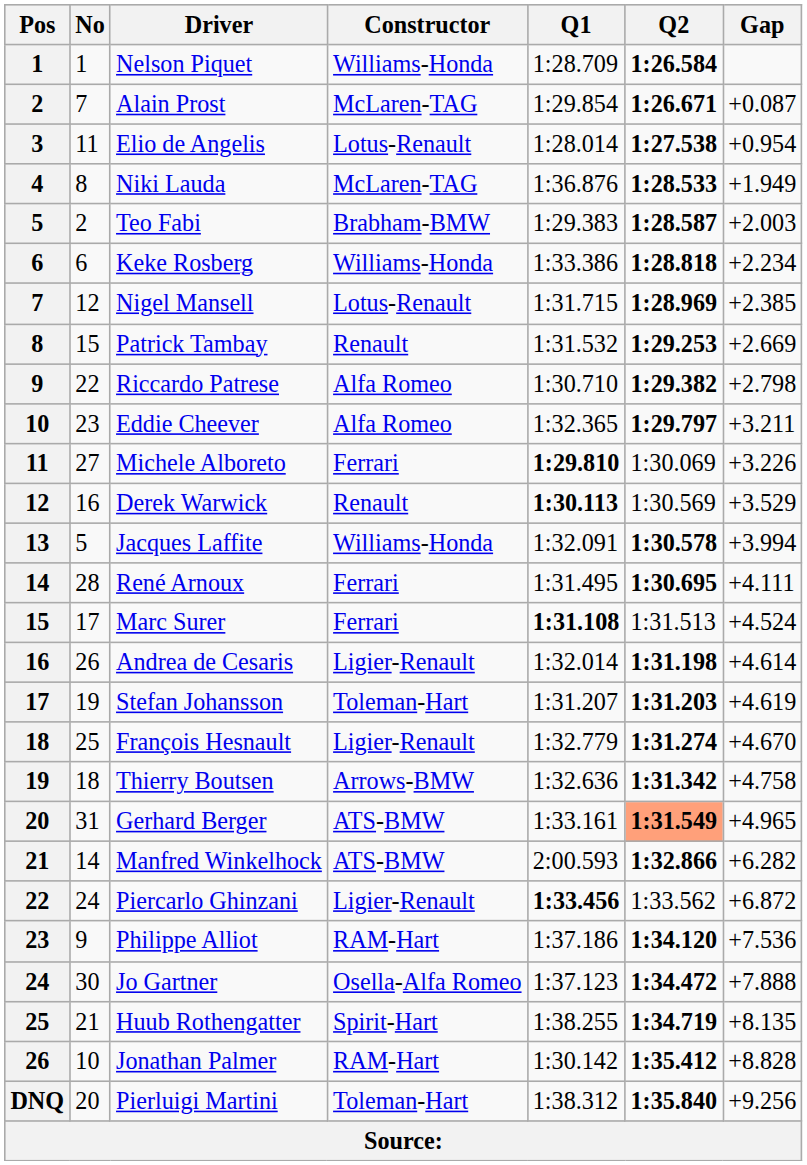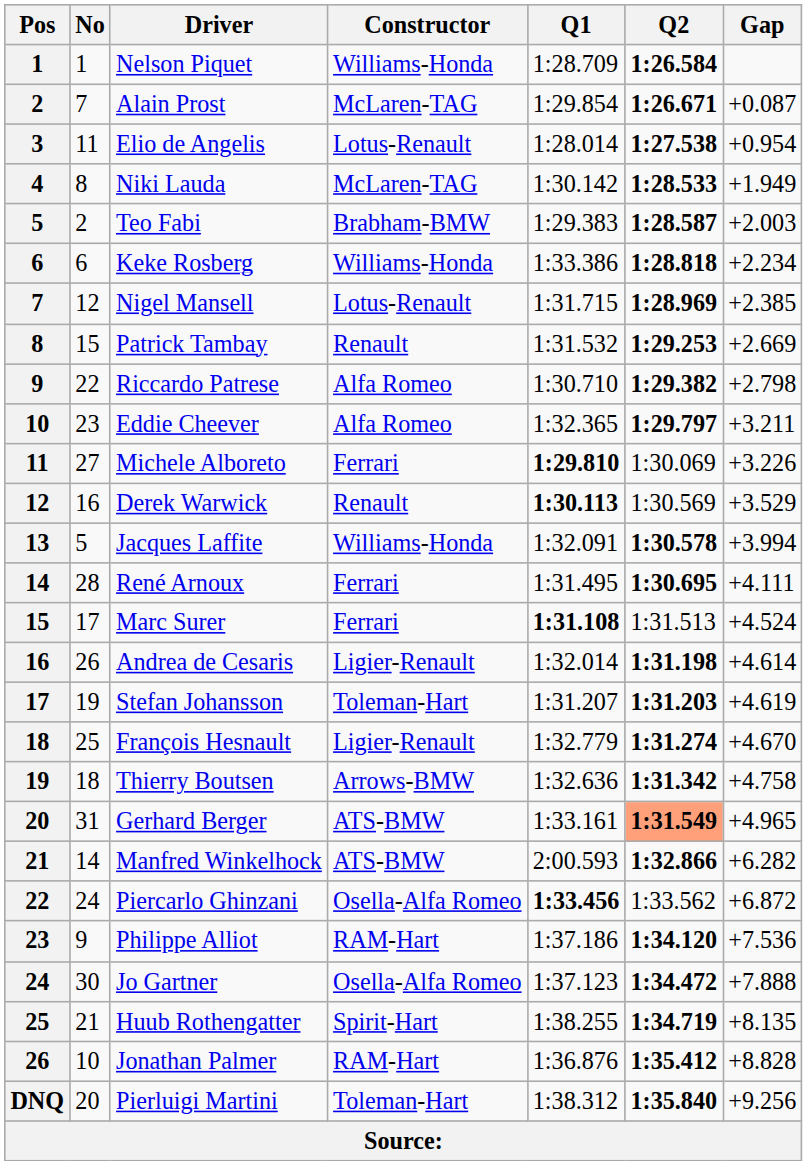 <table class="wikitable sortable" style="font-size: 95%;">
 <tr>
 <th>Pos</th>
 <th>No</th>
 <th>Driver</th>
 <th>Constructor</th>
 <th>Q1</th>
 <th>Q2</th>
 <th>Gap</th>
 </tr>
 <tr>
 <th>1</th>
 <td>1</td>
 <td> <a href='#'>Nelson Piquet</a></td>
 <td><a href='#'>Williams</a>-<a href='#'>Honda</a></td>
 <td>1:28.709</td>
 <td><strong>1:26.584</strong></td>
 <td></td>
 </tr>
 <tr>
 <th>2</th>
 <td>7</td>
 <td> <a href='#'>Alain Prost</a></td>
 <td><a href='#'>McLaren</a>-<a href='#'>TAG</a></td>
 <td>1:29.854</td>
 <td><strong>1:26.671</strong></td>
 <td>+0.087</td>
 </tr>
 <tr>
 <th>3</th>
 <td>11</td>
 <td> <a href='#'>Elio de Angelis</a></td>
 <td><a href='#'>Lotus</a>-<a href='#'>Renault</a></td>
 <td>1:28.014</td>
 <td><strong>1:27.538</strong></td>
 <td>+0.954</td>
 </tr>
 <tr>
 <th>4</th>
 <td>8</td>
 <td> <a href='#'>Niki Lauda</a></td>
 <td><a href='#'>McLaren</a>-<a href='#'>TAG</a></td>
-<td>1:36.876</td>
+<td>1:30.142</td>
 <td><strong>1:28.533</strong></td>
 <td>+1.949</td>
 </tr>
 <tr>
 <th>5</th>
 <td>2</td>
 <td> <a href='#'>Teo Fabi</a></td>
 <td><a href='#'>Brabham</a>-<a href='#'>BMW</a></td>
 <td>1:29.383</td>
 <td><strong>1:28.587</strong></td>
 <td>+2.003</td>
 </tr>
 <tr>
 <th>6</th>
 <td>6</td>
 <td> <a href='#'>Keke Rosberg</a></td>
 <td><a href='#'>Williams</a>-<a href='#'>Honda</a></td>
 <td>1:33.386</td>
 <td><strong>1:28.818</strong></td>
 <td>+2.234</td>
 </tr>
 <tr>
 <th>7</th>
 <td>12</td>
 <td> <a href='#'>Nigel Mansell</a></td>
 <td><a href='#'>Lotus</a>-<a href='#'>Renault</a></td>
 <td>1:31.715</td>
 <td><strong>1:28.969</strong></td>
 <td>+2.385</td>
 </tr>
 <tr>
 <th>8</th>
 <td>15</td>
 <td> <a href='#'>Patrick Tambay</a></td>
 <td><a href='#'>Renault</a></td>
 <td>1:31.532</td>
 <td><strong>1:29.253</strong></td>
 <td>+2.669</td>
 </tr>
 <tr>
 <th>9</th>
 <td>22</td>
 <td> <a href='#'>Riccardo Patrese</a></td>
 <td><a href='#'>Alfa Romeo</a></td>
 <td>1:30.710</td>
 <td><strong>1:29.382</strong></td>
 <td>+2.798</td>
 </tr>
 <tr>
 <th>10</th>
 <td>23</td>
 <td> <a href='#'>Eddie Cheever</a></td>
 <td><a href='#'>Alfa Romeo</a></td>
 <td>1:32.365</td>
 <td><strong>1:29.797</strong></td>
 <td>+3.211</td>
 </tr>
 <tr>
 <th>11</th>
 <td>27</td>
 <td> <a href='#'>Michele Alboreto</a></td>
 <td><a href='#'>Ferrari</a></td>
 <td><strong>1:29.810</strong></td>
 <td>1:30.069</td>
 <td>+3.226</td>
 </tr>
 <tr>
 <th>12</th>
 <td>16</td>
 <td> <a href='#'>Derek Warwick</a></td>
 <td><a href='#'>Renault</a></td>
 <td><strong>1:30.113</strong></td>
 <td>1:30.569</td>
 <td>+3.529</td>
 </tr>
 <tr>
 <th>13</th>
 <td>5</td>
 <td> <a href='#'>Jacques Laffite</a></td>
 <td><a href='#'>Williams</a>-<a href='#'>Honda</a></td>
 <td>1:32.091</td>
 <td><strong>1:30.578</strong></td>
 <td>+3.994</td>
 </tr>
 <tr>
 <th>14</th>
 <td>28</td>
 <td> <a href='#'>René Arnoux</a></td>
 <td><a href='#'>Ferrari</a></td>
 <td>1:31.495</td>
 <td><strong>1:30.695</strong></td>
 <td>+4.111</td>
 </tr>
 <tr>
 <th>15</th>
 <td>17</td>
 <td> <a href='#'>Marc Surer</a></td>
 <td><a href='#'>Ferrari</a></td>
 <td><strong>1:31.108</strong></td>
 <td>1:31.513</td>
 <td>+4.524</td>
 </tr>
 <tr>
 <th>16</th>
 <td>26</td>
 <td> <a href='#'>Andrea de Cesaris</a></td>
 <td><a href='#'>Ligier</a>-<a href='#'>Renault</a></td>
 <td>1:32.014</td>
 <td><strong>1:31.198</strong></td>
 <td>+4.614</td>
 </tr>
 <tr>
 <th>17</th>
 <td>19</td>
 <td> <a href='#'>Stefan Johansson</a></td>
 <td><a href='#'>Toleman</a>-<a href='#'>Hart</a></td>
 <td>1:31.207</td>
 <td><strong>1:31.203</strong></td>
 <td>+4.619</td>
 </tr>
 <tr>
 <th>18</th>
 <td>25</td>
 <td> <a href='#'>François Hesnault</a></td>
 <td><a href='#'>Ligier</a>-<a href='#'>Renault</a></td>
 <td>1:32.779</td>
 <td><strong>1:31.274</strong></td>
 <td>+4.670</td>
 </tr>
 <tr>
 <th>19</th>
 <td>18</td>
 <td> <a href='#'>Thierry Boutsen</a></td>
 <td><a href='#'>Arrows</a>-<a href='#'>BMW</a></td>
 <td>1:32.636</td>
 <td><strong>1:31.342</strong></td>
 <td>+4.758</td>
 </tr>
 <tr>
 <th>20</th>
 <td>31</td>
 <td> <a href='#'>Gerhard Berger</a></td>
 <td><a href='#'>ATS</a>-<a href='#'>BMW</a></td>
 <td>1:33.161</td>
 <td style="background: lightsalmon;"><strong>1:31.549</strong></td>
 <td>+4.965</td>
 </tr>
 <tr>
 <th>21</th>
 <td>14</td>
 <td> <a href='#'>Manfred Winkelhock</a></td>
 <td><a href='#'>ATS</a>-<a href='#'>BMW</a></td>
 <td>2:00.593</td>
 <td><strong>1:32.866</strong></td>
 <td>+6.282</td>
 </tr>
 <tr>
 <th>22</th>
 <td>24</td>
 <td> <a href='#'>Piercarlo Ghinzani</a></td>
-<td><a href='#'>Ligier</a>-<a href='#'>Renault</a></td>
+<td><a href='#'>Osella</a>-<a href='#'>Alfa Romeo</a></td>
 <td><strong>1:33.456</strong></td>
 <td>1:33.562</td>
 <td>+6.872</td>
 </tr>
 <tr>
 <th>23</th>
 <td>9</td>
 <td> <a href='#'>Philippe Alliot</a></td>
 <td><a href='#'>RAM</a>-<a href='#'>Hart</a></td>
 <td>1:37.186</td>
 <td><strong>1:34.120</strong></td>
 <td>+7.536</td>
 </tr>
 <tr>
 <th>24</th>
 <td>30</td>
 <td> <a href='#'>Jo Gartner</a></td>
 <td><a href='#'>Osella</a>-<a href='#'>Alfa Romeo</a></td>
 <td>1:37.123</td>
 <td><strong>1:34.472</strong></td>
 <td>+7.888</td>
 </tr>
 <tr>
 <th>25</th>
 <td>21</td>
 <td> <a href='#'>Huub Rothengatter</a></td>
 <td><a href='#'>Spirit</a>-<a href='#'>Hart</a></td>
 <td>1:38.255</td>
 <td><strong>1:34.719</strong></td>
 <td>+8.135</td>
 </tr>
 <tr>
 <th>26</th>
 <td>10</td>
 <td> <a href='#'>Jonathan Palmer</a></td>
 <td><a href='#'>RAM</a>-<a href='#'>Hart</a></td>
-<td>1:30.142</td>
+<td>1:36.876</td>
 <td><strong>1:35.412</strong></td>
 <td>+8.828</td>
 </tr>
 <tr>
 <th data-sort-value="27">DNQ</th>
 <td>20</td>
 <td> <a href='#'>Pierluigi Martini</a></td>
 <td><a href='#'>Toleman</a>-<a href='#'>Hart</a></td>
 <td>1:38.312</td>
 <td><strong>1:35.840</strong></td>
 <td>+9.256</td>
 </tr>
 <tr>
 <th colspan="8">Source:</th>
 </tr>
 </table>
